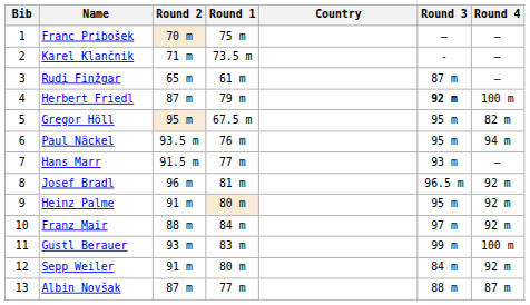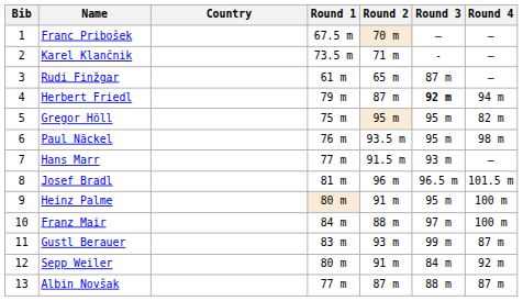 <table class="wikitable collapsible autocollapse sortable" cellpadding="3" cellspacing="0" border="1" style="background:#fff; font-size:86%; width:42%; line-height:16px; border:grey solid 1px; border-collapse:collapse;">
 <tr>
 <th width="30">Bib</th>
 <th width="115">Name</th>
+<th width="165">Country</th>
+<th width="50">Round 1</th>
 <th width="50">Round 2</th>
-<th width="50">Round 1</th>
-<th width="165">Country</th>
 <th width="50">Round 3</th>
 <th width="50">Round 4</th>
 </tr>
 <tr>
 <td align=center>1</td>
 <td><a href='#'>Franc Pribošek</a></td>
+<td></td>
+<td align=center>67.5 m</td>
 <td align=center bgcolor=#FAEBD7>70 m</td>
-<td align=center>75 m</td>
-<td></td>
 <td align=center>—</td>
 <td align=center>—</td>
 </tr>
 <tr>
 <td align=center>2</td>
 <td><a href='#'>Karel Klančnik</a></td>
+<td></td>
+<td align=center>73.5 m</td>
 <td align=center>71 m</td>
-<td align=center>73.5 m</td>
-<td></td>
 <td align=center>-</td>
 <td align=center>—</td>
 </tr>
 <tr>
 <td align=center>3</td>
 <td><a href='#'>Rudi Finžgar</a></td>
+<td></td>
+<td align=center>61 m</td>
 <td align=center>65 m</td>
-<td align=center>61 m</td>
-<td></td>
 <td align=center>87 m</td>
 <td align=center>—</td>
 </tr>
 <tr>
 <td align=center>4</td>
 <td><a href='#'>Herbert Friedl</a></td>
+<td></td>
+<td align=center>79 m</td>
 <td align=center>87 m</td>
-<td align=center>79 m</td>
-<td></td>
 <td align=center><strong>92 m</strong></td>
-<td align=center>100 m</td>
+<td align=center>94 m</td>
 </tr>
 <tr>
 <td align=center>5</td>
 <td><a href='#'>Gregor Höll</a></td>
+<td></td>
+<td align=center>75 m</td>
 <td align=center bgcolor=#FAEBD7>95 m</td>
-<td align=center>67.5 m</td>
-<td></td>
 <td align=center>95 m</td>
 <td align=center>82 m</td>
 </tr>
 <tr>
 <td align=center>6</td>
 <td><a href='#'>Paul Näckel</a></td>
+<td></td>
+<td align=center>76 m</td>
 <td align=center>93.5 m</td>
-<td align=center>76 m</td>
-<td></td>
 <td align=center>95 m</td>
-<td align=center>94 m</td>
+<td align=center>98 m</td>
 </tr>
 <tr>
 <td align=center>7</td>
 <td><a href='#'>Hans Marr</a></td>
+<td></td>
+<td align=center>77 m</td>
 <td align=center>91.5 m</td>
-<td align=center>77 m</td>
-<td></td>
 <td align=center>93 m</td>
 <td align=center>—</td>
 </tr>
 <tr>
 <td align=center>8</td>
 <td><a href='#'>Josef Bradl</a></td>
+<td></td>
+<td align=center>81 m</td>
 <td align=center>96 m</td>
-<td align=center>81 m</td>
-<td></td>
 <td align=center>96.5 m</td>
-<td align=center>92 m</td>
+<td align=center>101.5 m</td>
 </tr>
 <tr>
 <td align=center>9</td>
 <td><a href='#'>Heinz Palme</a></td>
+<td></td>
+<td align=center bgcolor=#FAEBD7>80 m</td>
 <td align=center>91 m</td>
-<td align=center bgcolor=#FAEBD7>80 m</td>
-<td></td>
 <td align=center>95 m</td>
-<td align=center>92 m</td>
+<td align=center>100 m</td>
 </tr>
 <tr>
 <td align=center>10</td>
 <td><a href='#'>Franz Mair</a></td>
+<td></td>
+<td align=center>84 m</td>
 <td align=center>88 m</td>
-<td align=center>84 m</td>
-<td></td>
 <td align=center>97 m</td>
-<td align=center>92 m</td>
+<td align=center>100 m</td>
 </tr>
 <tr>
 <td align=center>11</td>
 <td><a href='#'>Gustl Berauer</a></td>
+<td></td>
+<td align=center>83 m</td>
 <td align=center>93 m</td>
-<td align=center>83 m</td>
-<td></td>
 <td align=center>99 m</td>
-<td align=center>100 m</td>
+<td align=center>87 m</td>
 </tr>
 <tr>
 <td align=center>12</td>
 <td><a href='#'>Sepp Weiler</a></td>
+<td></td>
+<td align=center>80 m</td>
 <td align=center>91 m</td>
-<td align=center>80 m</td>
-<td></td>
 <td align=center>84 m</td>
 <td align=center>92 m</td>
 </tr>
 <tr>
 <td align=center>13</td>
 <td><a href='#'>Albin Novšak</a></td>
+<td></td>
+<td align=center>77 m</td>
 <td align=center>87 m</td>
-<td align=center>77 m</td>
-<td></td>
 <td align=center>88 m</td>
 <td align=center>87 m</td>
 </tr>
 </table>
